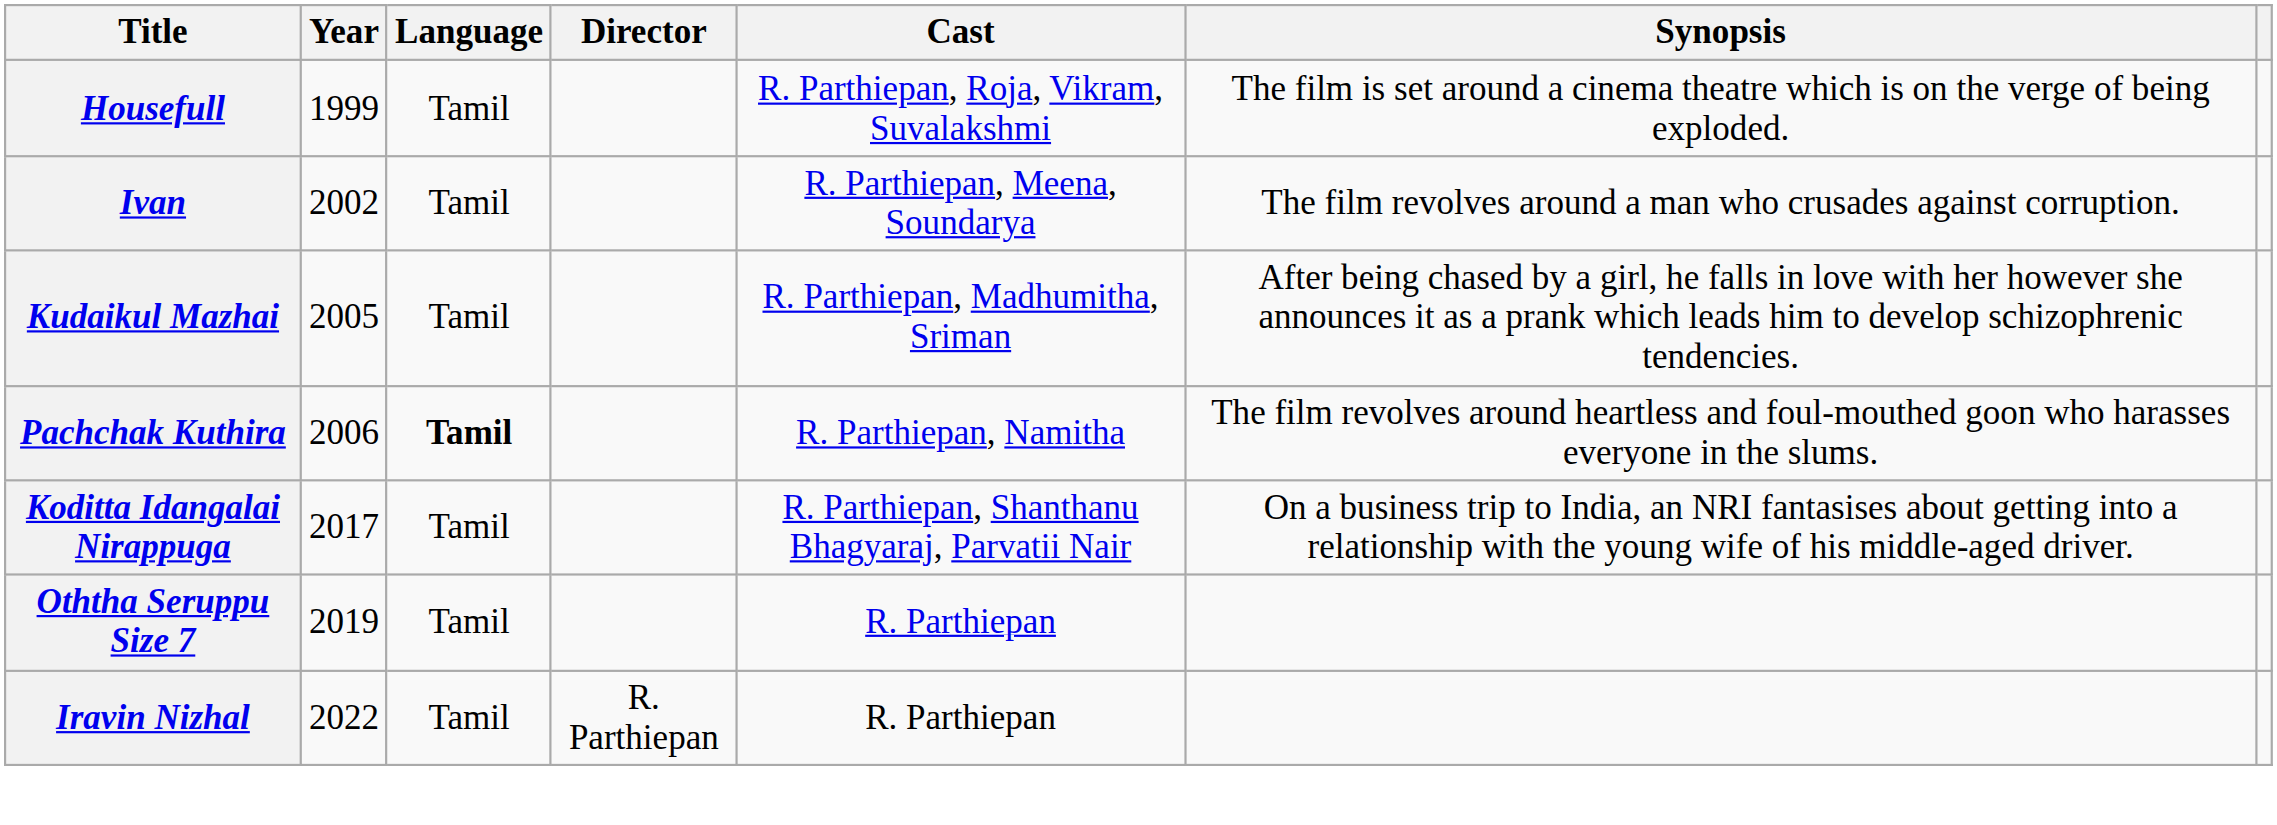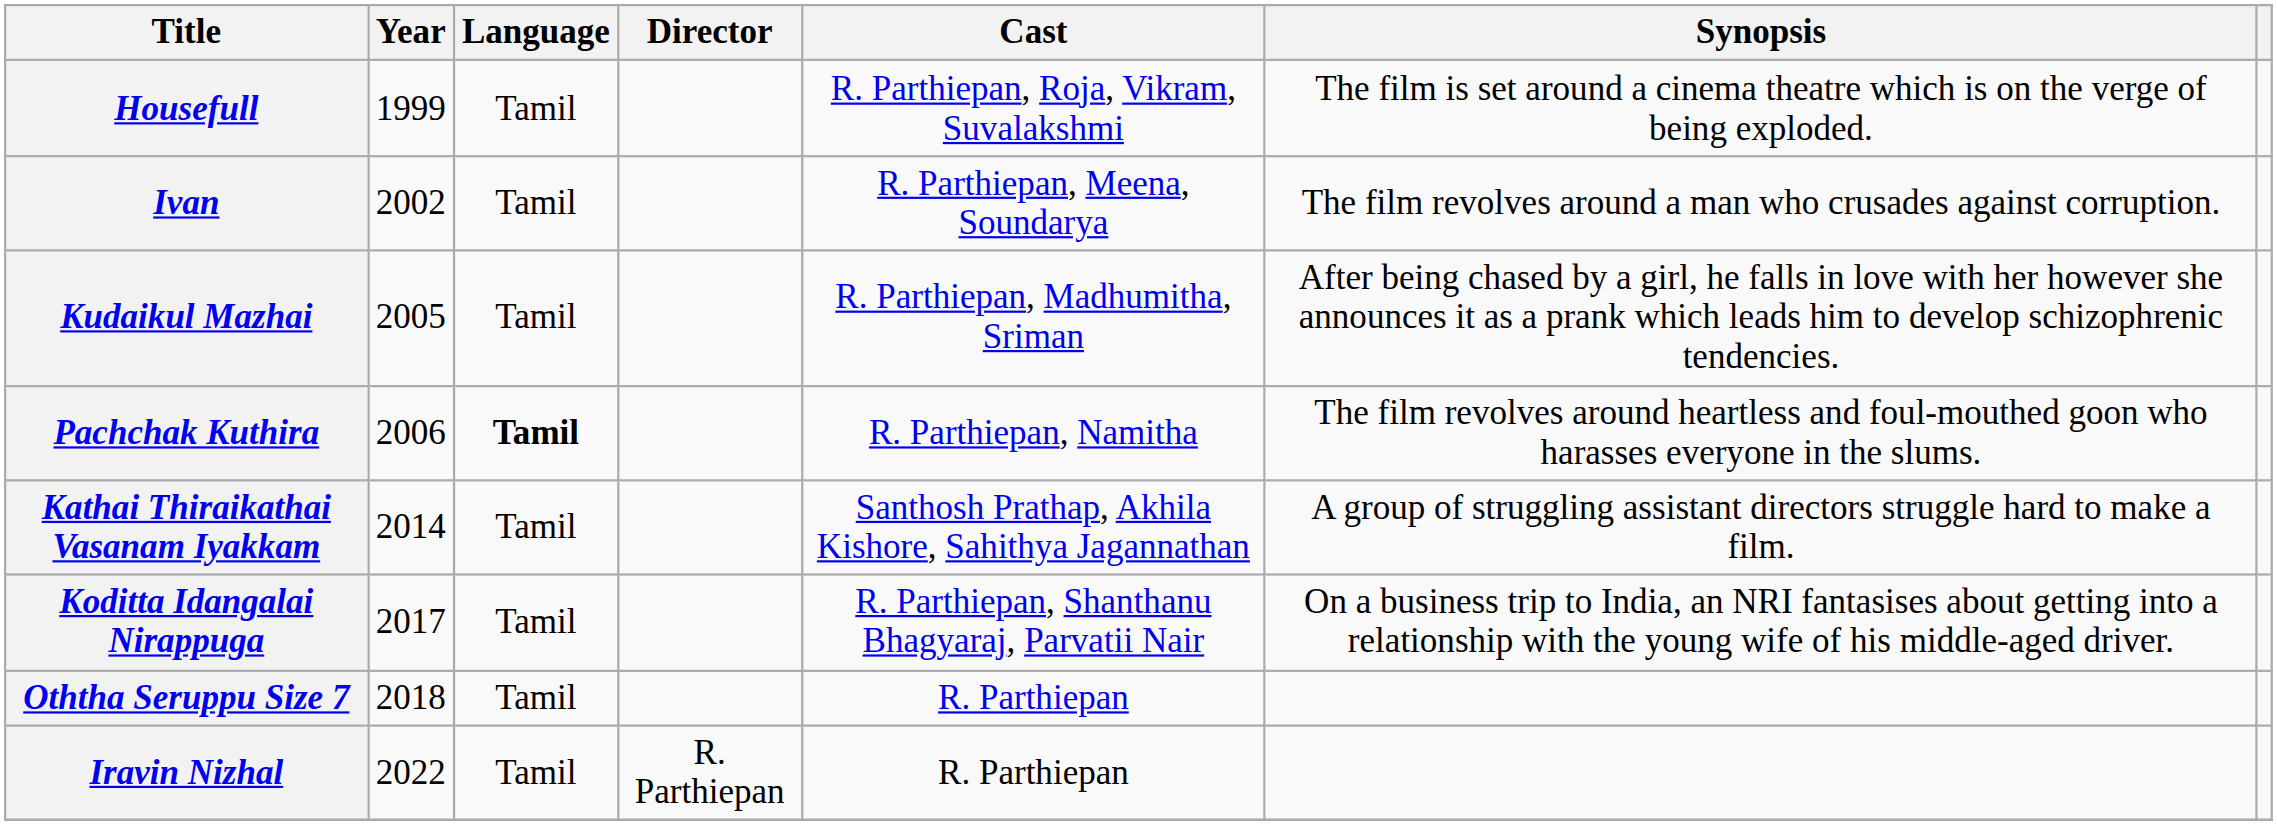 <table class="wikitable plainrowheaders sortable" style="width: 82%; text-align: center;">
 <tr>
 <th scope="col">Title</th>
 <th scope="col">Year</th>
 <th scope="col">Language</th>
 <th scope="col">Director</th>
 <th scope="col">Cast</th>
 <th scope="col" class="unsortable">Synopsis</th>
 <th scope="col" class="unsortable"></th>
 </tr>
 <tr>
 <th scope="row"><em><a href='#'>Housefull</a></em></th>
 <td>1999</td>
 <td>Tamil</td>
 <td></td>
 <td><a href='#'>R. Parthiepan</a>, <a href='#'>Roja</a>, <a href='#'>Vikram</a>, <a href='#'>Suvalakshmi</a></td>
 <td>The film is set around a cinema theatre which is on the verge of being exploded.</td>
 <td></td>
 </tr>
 <tr>
 <th scope="row"><em><a href='#'>Ivan</a></em></th>
 <td>2002</td>
 <td>Tamil</td>
 <td></td>
 <td><a href='#'>R. Parthiepan</a>, <a href='#'>Meena</a>, <a href='#'>Soundarya</a></td>
 <td>The film revolves around a man who crusades against corruption.</td>
 <td></td>
 </tr>
 <tr>
 <th scope="row"><em><a href='#'>Kudaikul Mazhai</a></em></th>
 <td>2005</td>
 <td>Tamil</td>
 <td></td>
 <td><a href='#'>R. Parthiepan</a>, <a href='#'>Madhumitha</a>, <a href='#'>Sriman</a></td>
 <td>After being chased by a girl, he falls in love with her however she announces it as a prank which leads him to develop schizophrenic tendencies.</td>
 <td></td>
 </tr>
 <tr>
 <th scope="row"><em><a href='#'>Pachchak Kuthira</a></em></th>
 <td>2006</td>
 <td><strong>Tamil</strong></td>
 <td></td>
 <td><a href='#'>R. Parthiepan</a>, <a href='#'>Namitha</a></td>
 <td>The film revolves around heartless and foul-mouthed goon who harasses everyone in the slums.</td>
 <td></td>
 </tr>
 <tr>
+<th scope="row"><em><a href='#'>Kathai Thiraikathai Vasanam Iyakkam</a></em></th>
+<td>2014</td>
+<td>Tamil</td>
+<td></td>
+<td><a href='#'>Santhosh Prathap</a>, <a href='#'>Akhila Kishore</a>, <a href='#'>Sahithya Jagannathan</a></td>
+<td>A group of struggling assistant directors struggle hard to make a film.</td>
+<td></td>
+</tr>
+<tr>
 <th scope="row"><em><a href='#'>Koditta Idangalai Nirappuga</a></em></th>
 <td>2017</td>
 <td>Tamil</td>
 <td></td>
 <td><a href='#'>R. Parthiepan</a>, <a href='#'>Shanthanu Bhagyaraj</a>, <a href='#'>Parvatii Nair</a></td>
 <td>On a business trip to India, an NRI fantasises about getting into a relationship with the young wife of his middle-aged driver.</td>
 <td></td>
 </tr>
 <tr>
 <th scope="row"><em><a href='#'>Oththa Seruppu Size 7</a></em></th>
-<td>2019</td>
+<td>2018</td>
 <td>Tamil</td>
 <td></td>
 <td><a href='#'>R. Parthiepan</a></td>
 <td></td>
 <td></td>
 </tr>
 <tr>
 <th scope="row"><em><a href='#'>Iravin Nizhal</a></em></th>
 <td>2022</td>
 <td>Tamil</td>
 <td>R. Parthiepan</td>
 <td>R. Parthiepan</td>
 <td></td>
 <td></td>
 </tr>
 <tr>
 </tr>
 </table>
